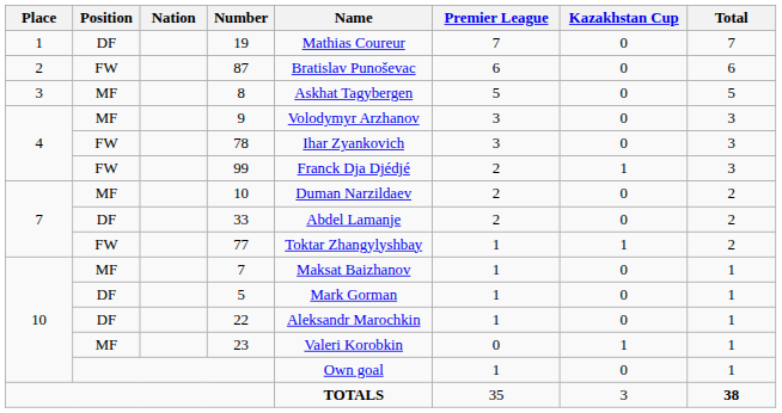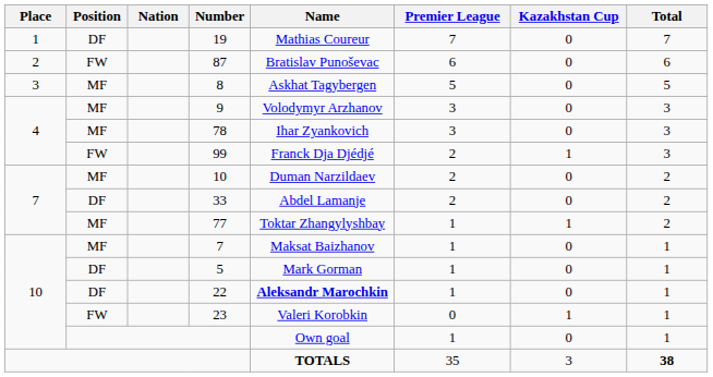 <table class="wikitable" style="font-size: 95%; text-align: center;">
 <tr>
 <th width=60>Place</th>
 <th width=60>Position</th>
 <th width=60>Nation</th>
 <th width=60>Number</th>
 <th width=150>Name</th>
 <th width=120><a href='#'>Premier League</a></th>
 <th width=120><a href='#'>Kazakhstan Cup</a></th>
 <th width=80><strong>Total</strong></th>
 </tr>
 <tr>
 <td>1</td>
 <td>DF</td>
 <td></td>
 <td>19</td>
 <td><a href='#'>Mathias Coureur</a></td>
 <td>7</td>
 <td>0</td>
 <td>7</td>
 </tr>
 <tr>
 <td>2</td>
 <td>FW</td>
 <td></td>
 <td>87</td>
 <td><a href='#'>Bratislav Punoševac</a></td>
 <td>6</td>
 <td>0</td>
 <td>6</td>
 </tr>
 <tr>
 <td>3</td>
 <td>MF</td>
 <td></td>
 <td>8</td>
 <td><a href='#'>Askhat Tagybergen</a></td>
 <td>5</td>
 <td>0</td>
 <td>5</td>
 </tr>
 <tr>
 <td rowspan="3">4</td>
 <td>MF</td>
 <td></td>
 <td>9</td>
 <td><a href='#'>Volodymyr Arzhanov</a></td>
 <td>3</td>
 <td>0</td>
 <td>3</td>
 </tr>
 <tr>
-<td>FW</td>
+<td>MF</td>
 <td></td>
 <td>78</td>
 <td><a href='#'>Ihar Zyankovich</a></td>
 <td>3</td>
 <td>0</td>
 <td>3</td>
 </tr>
 <tr>
 <td>FW</td>
 <td></td>
 <td>99</td>
 <td><a href='#'>Franck Dja Djédjé</a></td>
 <td>2</td>
 <td>1</td>
 <td>3</td>
 </tr>
 <tr>
 <td rowspan="3">7</td>
 <td>MF</td>
 <td></td>
 <td>10</td>
 <td><a href='#'>Duman Narzildaev</a></td>
 <td>2</td>
 <td>0</td>
 <td>2</td>
 </tr>
 <tr>
 <td>DF</td>
 <td></td>
 <td>33</td>
 <td><a href='#'>Abdel Lamanje</a></td>
 <td>2</td>
 <td>0</td>
 <td>2</td>
 </tr>
 <tr>
-<td>FW</td>
+<td>MF</td>
 <td></td>
 <td>77</td>
 <td><a href='#'>Toktar Zhangylyshbay</a></td>
 <td>1</td>
 <td>1</td>
 <td>2</td>
 </tr>
 <tr>
 <td rowspan="5">10</td>
 <td>MF</td>
 <td></td>
 <td>7</td>
 <td><a href='#'>Maksat Baizhanov</a></td>
 <td>1</td>
 <td>0</td>
 <td>1</td>
 </tr>
 <tr>
 <td>DF</td>
 <td></td>
 <td>5</td>
 <td><a href='#'>Mark Gorman</a></td>
 <td>1</td>
 <td>0</td>
 <td>1</td>
 </tr>
 <tr>
 <td>DF</td>
 <td></td>
 <td>22</td>
-<td><a href='#'>Aleksandr Marochkin</a></td>
+<td><strong><a href='#'>Aleksandr Marochkin</a></strong></td>
 <td>1</td>
 <td>0</td>
 <td>1</td>
 </tr>
 <tr>
-<td>MF</td>
+<td>FW</td>
 <td></td>
 <td>23</td>
 <td><a href='#'>Valeri Korobkin</a></td>
 <td>0</td>
 <td>1</td>
 <td>1</td>
 </tr>
 <tr>
 <td colspan="3"></td>
 <td><a href='#'>Own goal</a></td>
 <td>1</td>
 <td>0</td>
 <td>1</td>
 </tr>
 <tr>
 <td colspan="4"></td>
 <td><strong>TOTALS</strong></td>
 <td>35</td>
 <td>3</td>
 <td><strong>38</strong></td>
 </tr>
 </table>
